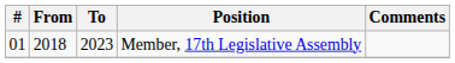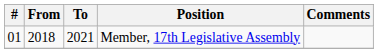 <table class="wikitable sortable">
 <tr>
 <th>#</th>
 <th>From</th>
 <th>To</th>
 <th>Position</th>
 <th>Comments</th>
 </tr>
 <tr>
 <td>01</td>
 <td>2018</td>
-<td>2023</td>
+<td>2021</td>
 <td>Member, <a href='#'>17th Legislative Assembly</a></td>
 <td></td>
 </tr>
 <tr>
 </tr>
 </table>
